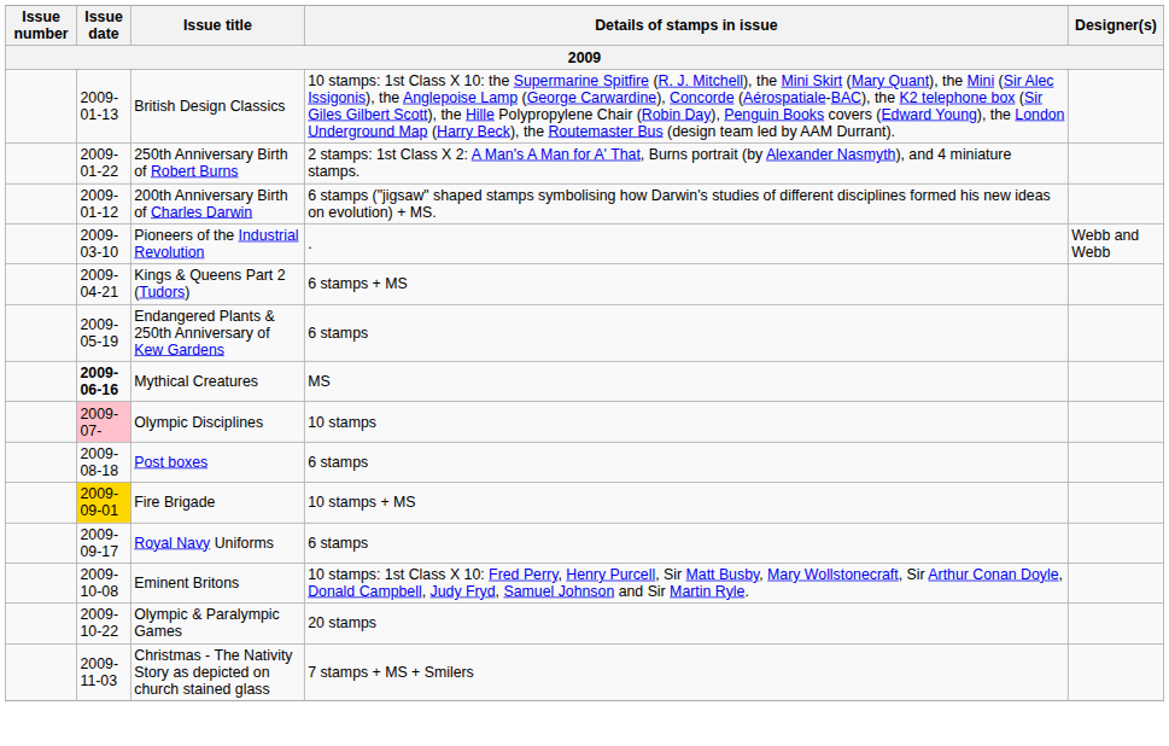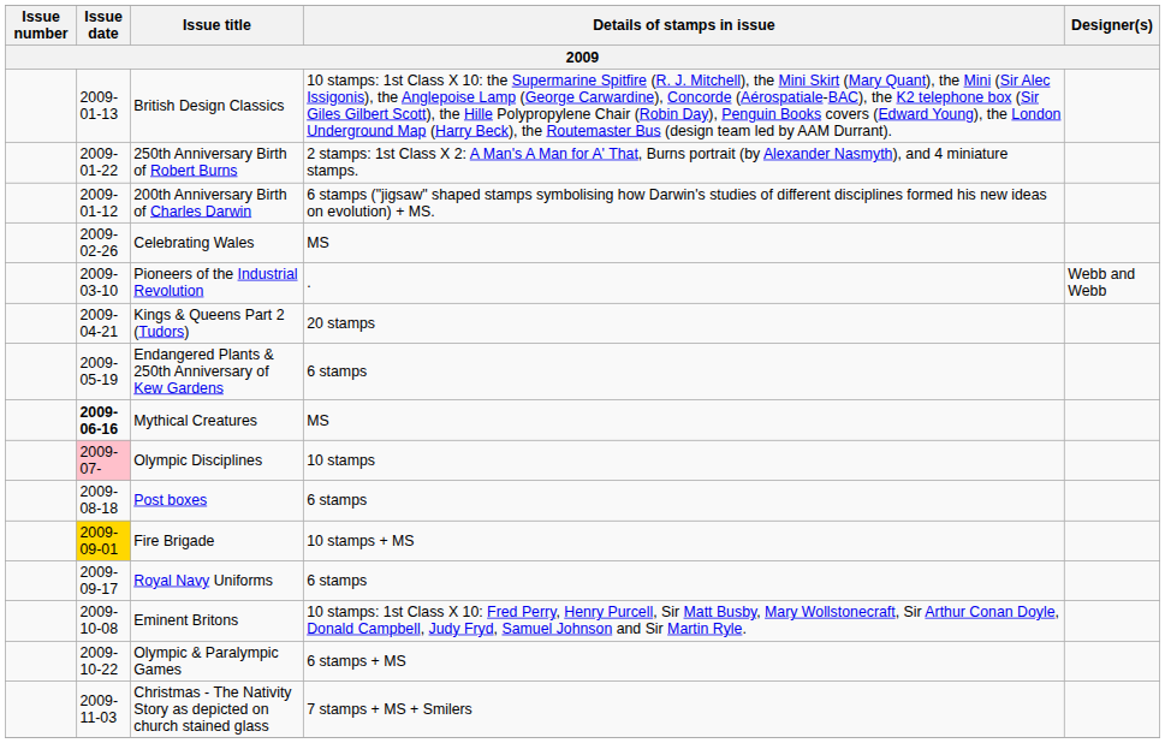 <table class="wikitable">
 <tr>
 </tr>
 <tr>
 <th>Issue number</th>
 <th>Issue date</th>
 <th>Issue title</th>
 <th>Details of stamps in issue</th>
 <th>Designer(s)</th>
 </tr>
 <tr>
 <th colspan=5>2009</th>
 </tr>
 <tr>
 <td></td>
 <td>2009-01-13</td>
 <td>British Design Classics</td>
 <td>10 stamps: 1st Class X 10: the <a href='#'>Supermarine Spitfire</a> (<a href='#'>R. J. Mitchell</a>), the <a href='#'>Mini Skirt</a> (<a href='#'>Mary Quant</a>), the <a href='#'>Mini</a> (<a href='#'>Sir Alec Issigonis</a>), the <a href='#'>Anglepoise Lamp</a> (<a href='#'>George Carwardine</a>), <a href='#'>Concorde</a> (<a href='#'>Aérospatiale</a>-<a href='#'>BAC</a>), the <a href='#'>K2 telephone box</a> (<a href='#'>Sir Giles Gilbert Scott</a>), the <a href='#'>Hille</a> Polypropylene Chair (<a href='#'>Robin Day</a>), <a href='#'>Penguin Books</a> covers (<a href='#'>Edward Young</a>), the <a href='#'>London Underground Map</a> (<a href='#'>Harry Beck</a>), the <a href='#'>Routemaster Bus</a> (design team led by AAM Durrant).</td>
 <td></td>
 </tr>
 <tr>
 <td></td>
 <td>2009-01-22</td>
 <td>250th Anniversary Birth of <a href='#'>Robert Burns</a></td>
 <td>2 stamps: 1st Class X 2: <a href='#'>A Man's A Man for A' That</a>, Burns portrait (by <a href='#'>Alexander Nasmyth</a>), and 4 miniature stamps.</td>
 <td></td>
 </tr>
 <tr>
 <td></td>
 <td>2009-01-12</td>
 <td>200th Anniversary Birth of <a href='#'>Charles Darwin</a></td>
 <td>6 stamps ("jigsaw" shaped stamps symbolising how Darwin's studies of different disciplines formed his new ideas on evolution) + MS.</td>
 <td></td>
 </tr>
 <tr>
 <td></td>
+<td>2009-02-26</td>
+<td>Celebrating Wales</td>
+<td>MS</td>
+<td></td>
+</tr>
+<tr>
+<td></td>
 <td>2009-03-10</td>
 <td>Pioneers of the <a href='#'>Industrial Revolution</a></td>
 <td>.</td>
 <td>Webb and Webb</td>
 </tr>
 <tr>
 <td></td>
 <td>2009-04-21</td>
 <td>Kings & Queens Part 2 (<a href='#'>Tudors</a>)</td>
-<td>6 stamps + MS</td>
+<td>20 stamps</td>
 <td></td>
 </tr>
 <tr>
 <td></td>
 <td>2009-05-19</td>
 <td>Endangered Plants & 250th Anniversary of <a href='#'>Kew Gardens</a></td>
 <td>6 stamps</td>
 <td></td>
 </tr>
 <tr>
 <td></td>
 <td><strong>2009-06-16</strong></td>
 <td>Mythical Creatures</td>
 <td>MS</td>
 <td></td>
 </tr>
 <tr>
 <td></td>
 <td style="background: pink;">2009-07-</td>
 <td>Olympic Disciplines</td>
 <td>10 stamps</td>
 <td></td>
 </tr>
 <tr>
 <td></td>
 <td>2009-08-18</td>
 <td><a href='#'>Post boxes</a></td>
 <td>6 stamps</td>
 <td></td>
 </tr>
 <tr>
 <td></td>
 <td style="background: gold;">2009-09-01</td>
 <td>Fire Brigade</td>
 <td>10 stamps + MS</td>
 <td></td>
 </tr>
 <tr>
 <td></td>
 <td>2009-09-17</td>
 <td><a href='#'>Royal Navy</a> Uniforms</td>
 <td>6 stamps</td>
 <td></td>
 </tr>
 <tr>
 <td></td>
 <td>2009-10-08</td>
 <td>Eminent Britons</td>
 <td>10 stamps: 1st Class X 10: <a href='#'>Fred Perry</a>, <a href='#'>Henry Purcell</a>, Sir <a href='#'>Matt Busby</a>, <a href='#'>Mary Wollstonecraft</a>, Sir <a href='#'>Arthur Conan Doyle</a>, <a href='#'>Donald Campbell</a>, <a href='#'>Judy Fryd</a>, <a href='#'>Samuel Johnson</a> and Sir <a href='#'>Martin Ryle</a>.</td>
 <td></td>
 </tr>
 <tr>
 <td></td>
 <td>2009-10-22</td>
 <td>Olympic & Paralympic Games</td>
-<td>20 stamps</td>
+<td>6 stamps + MS</td>
 <td></td>
 </tr>
 <tr>
 <td></td>
 <td>2009-11-03</td>
 <td>Christmas - The Nativity Story as depicted on church stained glass</td>
 <td>7 stamps + MS + Smilers</td>
 <td></td>
 </tr>
 <tr>
 </tr>
 </table>
